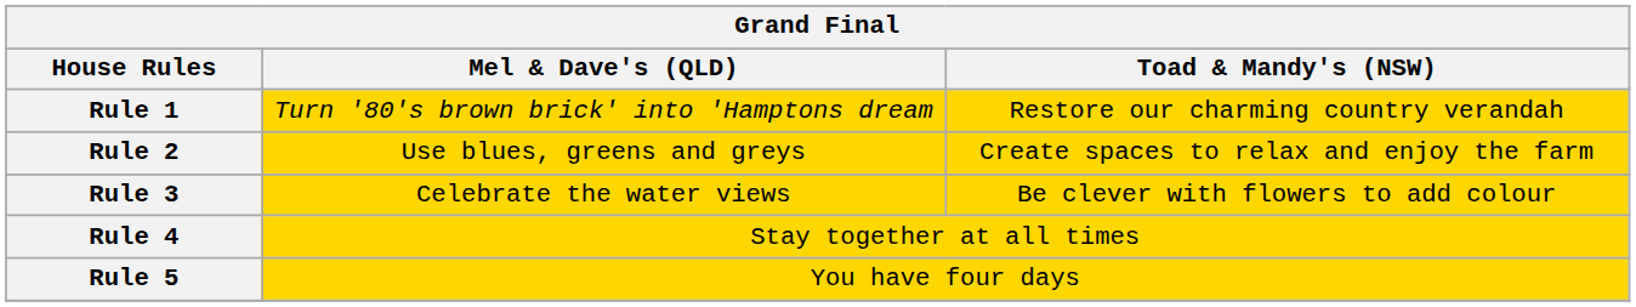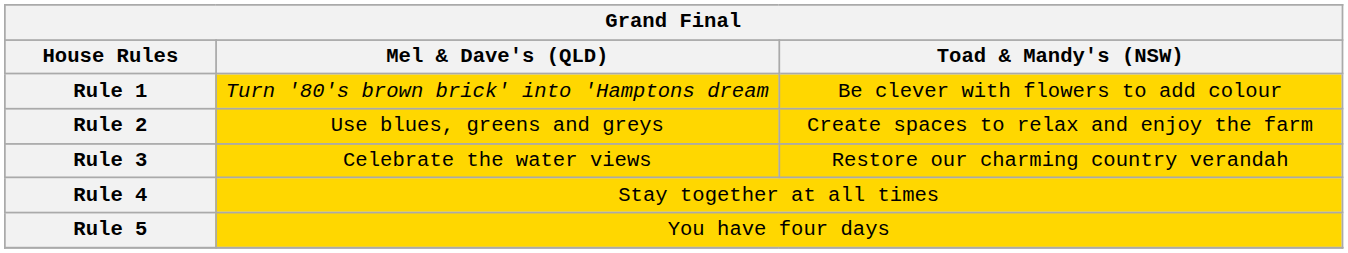 <table class="wikitable plainrowheaders" style="text-align:center; font-size:90%; width:65em;">
 <tr>
 <th colspan="3" >Grand Final</th>
 </tr>
 <tr>
 <th style="width:15%;">House Rules</th>
 <th style="width:40%;">Mel & Dave's (QLD)</th>
 <th style="width:40%;">Toad & Mandy's (NSW)</th>
 </tr>
 <tr>
 <th>Rule 1</th>
 <td style="background:gold"><em>Turn '80's brown brick' into 'Hamptons dream<strong></td>
-<td style="background:gold"></em>Restore our charming country verandah<em></td>
+<td style="background:gold"></em>Be clever with flowers to add colour<em></td>
 </tr>
 <tr>
 <th>Rule 2</th>
 <td style="background:gold"></em>Use blues, greens and greys<em></td>
 <td style="background:gold"></em>Create spaces to relax and enjoy the farm<em></td>
 </tr>
 <tr>
 <th>Rule 3</th>
 <td style="background:gold"></em>Celebrate the water views<em></td>
-<td style="background:gold"></em>Be clever with flowers to add colour<em></td>
+<td style="background:gold"></em>Restore our charming country verandah<em></td>
 </tr>
 <tr>
 <th>Rule 4</th>
 <td style="background:gold" colspan="2"></em>Stay together at all times<em></td>
 </tr>
 <tr>
 <th>Rule 5</th>
 <td style="background:gold" colspan="2"></em>You have four days<em></td>
 </tr>
 <tr>
 </tr>
 </table>
